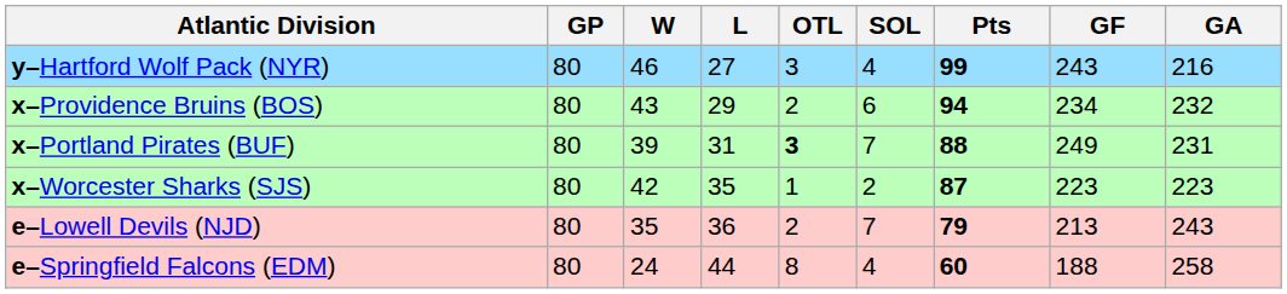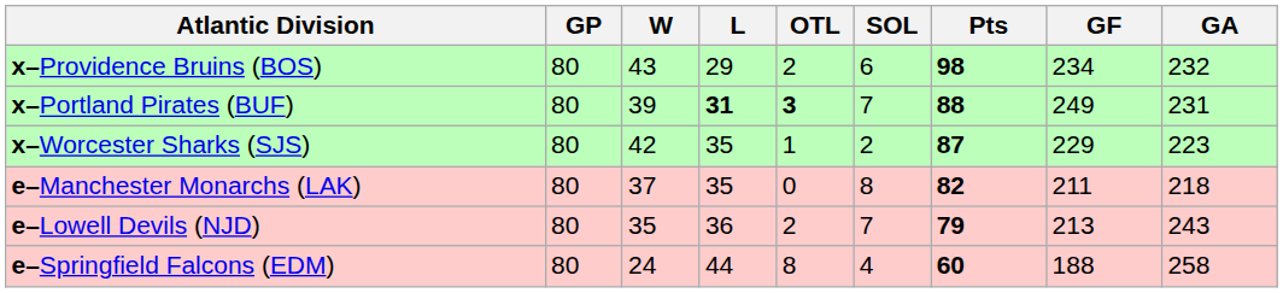 <table class="wikitable">
 <tr>
 <th bgcolor="#DDDDFF" width="35%">Atlantic Division</th>
 <th bgcolor="#DDDDFF" width="5%">GP</th>
 <th bgcolor="#DDDDFF" width="5%">W</th>
 <th bgcolor="#DDDDFF" width="5%">L</th>
 <th bgcolor="#DDDDFF" width="5%">OTL</th>
 <th bgcolor="#DDDDFF" width="5%">SOL</th>
 <th bgcolor="#DDDDFF" width="7.5%">Pts</th>
 <th bgcolor="#DDDDFF" width="7.5%">GF</th>
 <th bgcolor="#DDDDFF" width="7.5%">GA</th>
 </tr>
-<tr bgcolor=#97DEFF>
-<td><strong>y–</strong><a href='#'>Hartford Wolf Pack</a> (<a href='#'>NYR</a>)</td>
-<td>80</td>
-<td>46</td>
-<td>27</td>
-<td>3</td>
-<td>4</td>
-<td><strong>99</strong></td>
-<td>243</td>
-<td>216</td>
-</tr>
 <tr bgcolor=#bbffbb>
 <td><strong>x–</strong><a href='#'>Providence Bruins</a> (<a href='#'>BOS</a>)</td>
 <td>80</td>
 <td>43</td>
 <td>29</td>
 <td>2</td>
 <td>6</td>
-<td><strong>94</strong></td>
+<td><strong>98</strong></td>
 <td>234</td>
 <td>232</td>
 </tr>
 <tr bgcolor=#bbffbb>
 <td><strong>x–</strong><a href='#'>Portland Pirates</a> (<a href='#'>BUF</a>)</td>
 <td>80</td>
 <td>39</td>
-<td>31</td>
+<td><strong>31</strong></td>
 <td><strong>3</strong></td>
 <td>7</td>
 <td><strong>88</strong></td>
 <td>249</td>
 <td>231</td>
 </tr>
 <tr bgcolor=#bbffbb>
 <td><strong>x–</strong><a href='#'>Worcester Sharks</a> (<a href='#'>SJS</a>)</td>
 <td>80</td>
 <td>42</td>
 <td>35</td>
 <td>1</td>
 <td>2</td>
 <td><strong>87</strong></td>
+<td>229</td>
 <td>223</td>
-<td>223</td>
+</tr>
+<tr bgcolor=#ffcccc>
+<td><strong>e–</strong><a href='#'>Manchester Monarchs</a> (<a href='#'>LAK</a>)</td>
+<td>80</td>
+<td>37</td>
+<td>35</td>
+<td>0</td>
+<td>8</td>
+<td><strong>82</strong></td>
+<td>211</td>
+<td>218</td>
 </tr>
 <tr bgcolor=#ffcccc>
 <td><strong>e–</strong><a href='#'>Lowell Devils</a> (<a href='#'>NJD</a>)</td>
 <td>80</td>
 <td>35</td>
 <td>36</td>
 <td>2</td>
 <td>7</td>
 <td><strong>79</strong></td>
 <td>213</td>
 <td>243</td>
 </tr>
 <tr bgcolor=#ffcccc>
 <td><strong>e–</strong><a href='#'>Springfield Falcons</a> (<a href='#'>EDM</a>)</td>
 <td>80</td>
 <td>24</td>
 <td>44</td>
 <td>8</td>
 <td>4</td>
 <td><strong>60</strong></td>
 <td>188</td>
 <td>258</td>
 </tr>
 </table>
